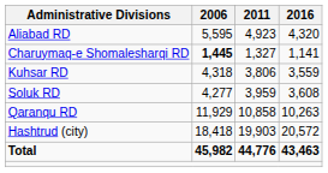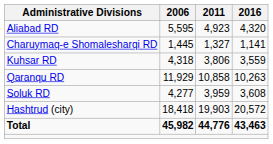 <table class="wikitable">
 <tr>
 <th>Administrative Divisions</th>
 <th>2006</th>
 <th>2011</th>
 <th>2016</th>
 </tr>
 <tr>
 <td><a href='#'>Aliabad RD</a></td>
 <td style="text-align: right;">5,595</td>
 <td style="text-align: right;">4,923</td>
 <td style="text-align: right;">4,320</td>
 </tr>
 <tr>
 <td><a href='#'>Charuymaq-e Shomalesharqi RD</a></td>
-<td style="text-align: right;"><strong>1,445</strong></td>
+<td style="text-align: right;">1,445</td>
 <td style="text-align: right;">1,327</td>
 <td style="text-align: right;">1,141</td>
 </tr>
 <tr>
 <td><a href='#'>Kuhsar RD</a></td>
 <td style="text-align: right;">4,318</td>
 <td style="text-align: right;">3,806</td>
 <td style="text-align: right;">3,559</td>
 </tr>
 <tr>
+<td><a href='#'>Qaranqu RD</a></td>
+<td style="text-align: right;">11,929</td>
+<td style="text-align: right;">10,858</td>
+<td style="text-align: right;">10,263</td>
+</tr>
+<tr>
 <td><a href='#'>Soluk RD</a></td>
 <td style="text-align: right;">4,277</td>
 <td style="text-align: right;">3,959</td>
 <td style="text-align: right;">3,608</td>
-</tr>
-<tr>
-<td><a href='#'>Qaranqu RD</a></td>
-<td style="text-align: right;">11,929</td>
-<td style="text-align: right;">10,858</td>
-<td style="text-align: right;">10,263</td>
 </tr>
 <tr>
 <td><a href='#'>Hashtrud</a> (city)</td>
 <td style="text-align: right;">18,418</td>
 <td style="text-align: right;">19,903</td>
 <td style="text-align: right;">20,572</td>
 </tr>
 <tr>
 <td><strong>Total</strong></td>
 <td style="text-align: right;"><strong>45,982</strong></td>
 <td style="text-align: right;"><strong>44,776</strong></td>
 <td style="text-align: right;"><strong>43,463</strong></td>
 </tr>
 <tr>
 <td colspan=4></td>
 </tr>
 </table>
